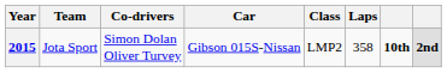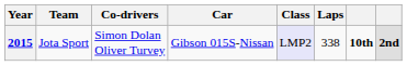 <table class="wikitable" style="text-align:center; font-size:90%">
 <tr>
 <th>Year</th>
 <th>Team</th>
 <th>Co-drivers</th>
 <th>Car</th>
 <th>Class</th>
 <th>Laps</th>
 <th></th>
 <th></th>
 </tr>
 <tr>
 <th><a href='#'>2015</a></th>
 <td align="left"nowrap> <a href='#'>Jota Sport</a></td>
 <td align="left"nowrap> <a href='#'>Simon Dolan</a><br> <a href='#'>Oliver Turvey</a></td>
 <td align="left"nowrap><a href='#'>Gibson 015S</a>-<a href='#'>Nissan</a></td>
-<td>LMP2</td>
-<td>358</td>
+<td style="background: lavender;">LMP2</td>
+<td>338</td>
 <td><strong>10th</strong></td>
 <td style="background:#DFDFDF;"><strong>2nd</strong></td>
 </tr>
 </table>
